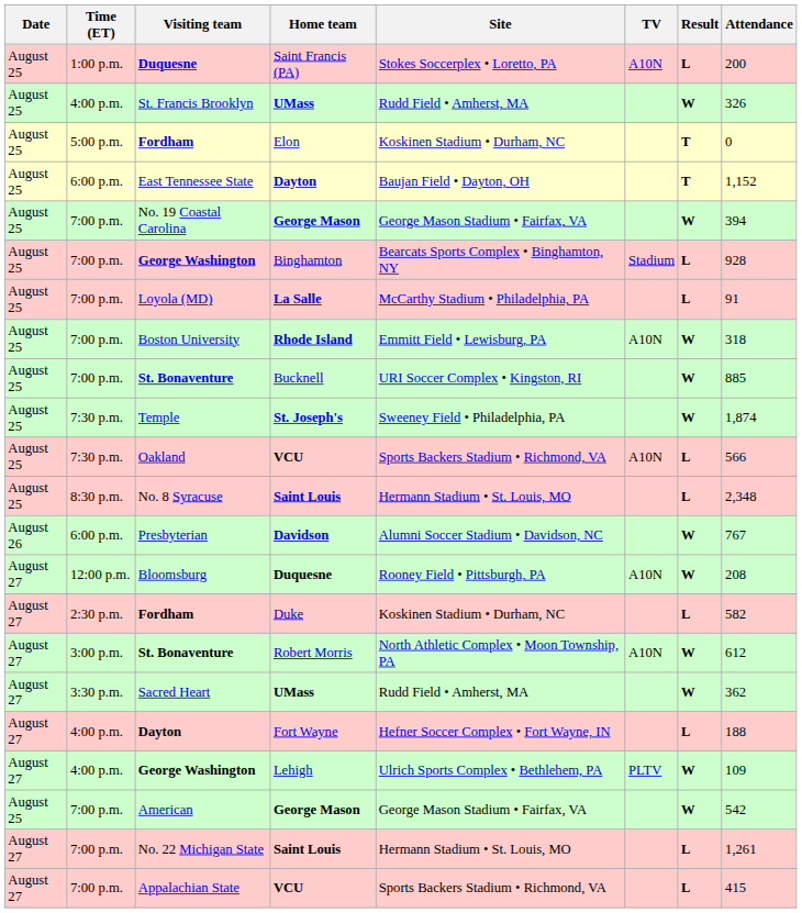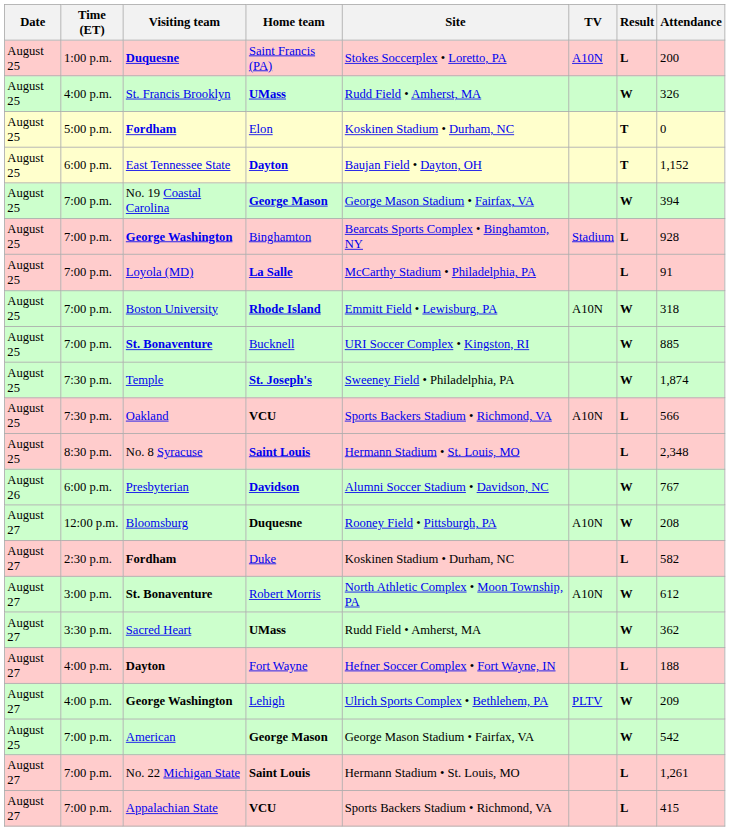 <table class="wikitable" style="font-size:95%;">
 <tr>
 <th>Date</th>
 <th>Time (ET)</th>
 <th>Visiting team</th>
 <th>Home team</th>
 <th>Site</th>
 <th>TV</th>
 <th>Result</th>
 <th>Attendance</th>
 </tr>
 <tr style="background:#fcc;">
 <td>August 25</td>
 <td>1:00 p.m.</td>
 <td><strong><a href='#'>Duquesne</a></strong></td>
 <td><a href='#'>Saint Francis (PA)</a></td>
 <td><a href='#'>Stokes Soccerplex</a> • <a href='#'>Loretto, PA</a></td>
 <td><a href='#'>A10N</a></td>
 <td><strong>L</strong> </td>
 <td>200</td>
 </tr>
 <tr style="background:#cfc;">
 <td>August 25</td>
 <td>4:00 p.m.</td>
 <td><a href='#'>St. Francis Brooklyn</a></td>
 <td><strong><a href='#'>UMass</a></strong></td>
 <td><a href='#'>Rudd Field</a> • <a href='#'>Amherst, MA</a></td>
 <td></td>
 <td><strong>W</strong> </td>
 <td>326</td>
 </tr>
 <tr style="background:#ffc;">
 <td>August 25</td>
 <td>5:00 p.m.</td>
 <td><strong><a href='#'>Fordham</a></strong></td>
 <td><a href='#'>Elon</a></td>
 <td><a href='#'>Koskinen Stadium</a> • <a href='#'>Durham, NC</a><br></td>
 <td></td>
 <td><strong>T</strong> </td>
 <td>0</td>
 </tr>
 <tr style="background:#ffc;">
 <td>August 25</td>
 <td>6:00 p.m.</td>
 <td><a href='#'>East Tennessee State</a></td>
 <td><strong><a href='#'>Dayton</a></strong></td>
 <td><a href='#'>Baujan Field</a> • <a href='#'>Dayton, OH</a></td>
 <td></td>
 <td><strong>T</strong> </td>
 <td>1,152</td>
 </tr>
 <tr style="background:#cfc;">
 <td>August 25</td>
 <td>7:00 p.m.</td>
 <td>No. 19 <a href='#'>Coastal Carolina</a></td>
 <td><strong><a href='#'>George Mason</a></strong></td>
 <td><a href='#'>George Mason Stadium</a> • <a href='#'>Fairfax, VA</a></td>
 <td></td>
 <td><strong>W</strong> </td>
 <td>394</td>
 </tr>
 <tr style="background:#fcc;">
 <td>August 25</td>
 <td>7:00 p.m.</td>
 <td><strong><a href='#'>George Washington</a></strong></td>
 <td><a href='#'>Binghamton</a></td>
 <td><a href='#'>Bearcats Sports Complex</a> • <a href='#'>Binghamton, NY</a></td>
 <td><a href='#'>Stadium</a></td>
 <td><strong>L</strong> </td>
 <td>928</td>
 </tr>
 <tr style="background:#fcc;">
 <td>August 25</td>
 <td>7:00 p.m.</td>
 <td><a href='#'>Loyola (MD)</a></td>
 <td><strong><a href='#'>La Salle</a></strong></td>
 <td><a href='#'>McCarthy Stadium</a> • <a href='#'>Philadelphia, PA</a></td>
 <td></td>
 <td><strong>L</strong> </td>
 <td>91</td>
 </tr>
 <tr style="background:#cfc;">
 <td>August 25</td>
 <td>7:00 p.m.</td>
 <td><a href='#'>Boston University</a></td>
 <td><strong><a href='#'>Rhode Island</a></strong></td>
 <td><a href='#'>Emmitt Field</a> • <a href='#'>Lewisburg, PA</a></td>
 <td>A10N</td>
 <td><strong>W</strong> </td>
 <td>318</td>
 </tr>
 <tr style="background:#cfc;">
 <td>August 25</td>
 <td>7:00 p.m.</td>
 <td><strong><a href='#'>St. Bonaventure</a></strong></td>
 <td><a href='#'>Bucknell</a></td>
 <td><a href='#'>URI Soccer Complex</a> • <a href='#'>Kingston, RI</a></td>
 <td></td>
 <td><strong>W</strong> </td>
 <td>885</td>
 </tr>
 <tr style="background:#cfc;">
 <td>August 25</td>
 <td>7:30 p.m.</td>
 <td><a href='#'>Temple</a></td>
 <td><strong><a href='#'>St. Joseph's</a></strong></td>
 <td><a href='#'>Sweeney Field</a> • Philadelphia, PA</td>
 <td></td>
 <td><strong>W</strong> </td>
 <td>1,874</td>
 </tr>
 <tr style="background:#fcc;">
 <td>August 25</td>
 <td>7:30 p.m.</td>
 <td><a href='#'>Oakland</a></td>
 <td><strong>VCU</strong></td>
 <td><a href='#'>Sports Backers Stadium</a> • <a href='#'>Richmond, VA</a></td>
 <td>A10N</td>
 <td><strong>L</strong> </td>
 <td>566</td>
 </tr>
 <tr style="background:#fcc;">
 <td>August 25</td>
 <td>8:30 p.m.</td>
 <td>No. 8 <a href='#'>Syracuse</a></td>
 <td><strong><a href='#'>Saint Louis</a></strong></td>
 <td><a href='#'>Hermann Stadium</a> • <a href='#'>St. Louis, MO</a></td>
 <td></td>
 <td><strong>L</strong> </td>
 <td>2,348</td>
 </tr>
 <tr style="background:#cfc;">
 <td>August 26</td>
 <td>6:00 p.m.</td>
 <td><a href='#'>Presbyterian</a></td>
 <td><strong><a href='#'>Davidson</a></strong></td>
 <td><a href='#'>Alumni Soccer Stadium</a> • <a href='#'>Davidson, NC</a></td>
 <td></td>
 <td><strong>W</strong> </td>
 <td>767</td>
 </tr>
 <tr style="background:#cfc;">
 <td>August 27</td>
 <td>12:00 p.m.</td>
 <td><a href='#'>Bloomsburg</a></td>
 <td><strong>Duquesne</strong></td>
 <td><a href='#'>Rooney Field</a> • <a href='#'>Pittsburgh, PA</a></td>
 <td>A10N</td>
 <td><strong>W</strong> </td>
 <td>208</td>
 </tr>
 <tr style="background:#fcc;">
 <td>August 27</td>
 <td>2:30 p.m.</td>
 <td><strong>Fordham</strong></td>
 <td><a href='#'>Duke</a></td>
 <td>Koskinen Stadium • Durham, NC<br></td>
 <td></td>
 <td><strong>L</strong> </td>
 <td>582</td>
 </tr>
 <tr style="background:#cfc;">
 <td>August 27</td>
 <td>3:00 p.m.</td>
 <td><strong>St. Bonaventure</strong></td>
 <td><a href='#'>Robert Morris</a></td>
 <td><a href='#'>North Athletic Complex</a> • <a href='#'>Moon Township, PA</a></td>
 <td>A10N</td>
 <td><strong>W</strong> </td>
 <td>612</td>
 </tr>
 <tr style="background:#cfc;">
 <td>August 27</td>
 <td>3:30 p.m.</td>
 <td><a href='#'>Sacred Heart</a></td>
 <td><strong>UMass</strong></td>
 <td>Rudd Field • Amherst, MA</td>
 <td></td>
 <td><strong>W</strong> </td>
 <td>362</td>
 </tr>
 <tr style="background:#fcc;">
 <td>August 27</td>
 <td>4:00 p.m.</td>
 <td><strong>Dayton</strong></td>
 <td><a href='#'>Fort Wayne</a></td>
 <td><a href='#'>Hefner Soccer Complex</a> • <a href='#'>Fort Wayne, IN</a></td>
 <td></td>
 <td><strong>L</strong> </td>
 <td>188</td>
 </tr>
 <tr style="background:#cfc;">
 <td>August 27</td>
 <td>4:00 p.m.</td>
 <td><strong>George Washington</strong></td>
 <td><a href='#'>Lehigh</a></td>
 <td><a href='#'>Ulrich Sports Complex</a> • <a href='#'>Bethlehem, PA</a></td>
 <td><a href='#'>PLTV</a></td>
 <td><strong>W</strong> </td>
-<td>109</td>
+<td>209</td>
 </tr>
 <tr style="background:#cfc;">
 <td>August 25</td>
 <td>7:00 p.m.</td>
 <td><a href='#'>American</a></td>
 <td><strong>George Mason</strong></td>
 <td>George Mason Stadium • Fairfax, VA<br></td>
 <td></td>
 <td><strong>W</strong> </td>
 <td>542</td>
 </tr>
 <tr style="background:#fcc;">
 <td>August 27</td>
 <td>7:00 p.m.</td>
 <td>No. 22 <a href='#'>Michigan State</a></td>
 <td><strong>Saint Louis</strong></td>
 <td>Hermann Stadium • St. Louis, MO</td>
 <td></td>
 <td><strong>L</strong> </td>
 <td>1,261</td>
 </tr>
 <tr style="background:#fcc;">
 <td>August 27</td>
 <td>7:00 p.m.</td>
 <td><a href='#'>Appalachian State</a></td>
 <td><strong>VCU</strong></td>
 <td>Sports Backers Stadium • Richmond, VA</td>
 <td></td>
 <td><strong>L</strong> </td>
 <td>415</td>
 </tr>
 </table>
